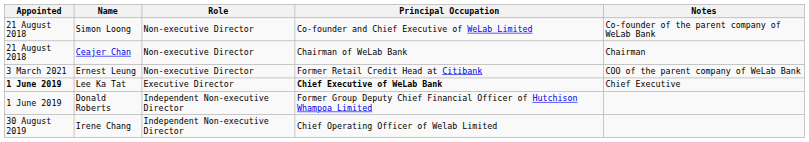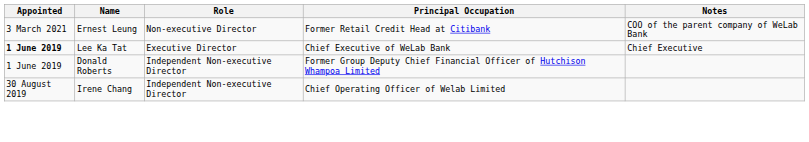 <table class="wikitable">
 <tr>
 <th>Appointed</th>
 <th>Name</th>
 <th>Role</th>
 <th>Principal Occupation</th>
 <th>Notes</th>
-</tr>
-<tr>
-<td>21 August 2018</td>
-<td>Simon Loong</td>
-<td>Non-executive Director</td>
-<td>Co-founder and Chief Executive of <a href='#'>WeLab Limited</a></td>
-<td>Co-founder of the parent company of WeLab Bank</td>
-</tr>
-<tr>
-<td>21 August 2018</td>
-<td><a href='#'>Ceajer Chan</a></td>
-<td>Non-executive Director</td>
-<td>Chairman of WeLab Bank</td>
-<td>Chairman</td>
 </tr>
 <tr>
 <td>3 March 2021</td>
 <td>Ernest Leung</td>
 <td>Non-executive Director</td>
 <td>Former Retail Credit Head at <a href='#'>Citibank</a></td>
 <td>COO of the parent company of WeLab Bank</td>
 </tr>
 <tr>
 <td><strong>1 June 2019</strong></td>
 <td>Lee Ka Tat</td>
 <td>Executive Director</td>
-<td><strong>Chief Executive of WeLab Bank</strong></td>
+<td>Chief Executive of WeLab Bank</td>
 <td>Chief Executive</td>
 </tr>
 <tr>
 <td>1 June 2019</td>
 <td>Donald Roberts</td>
 <td>Independent Non-executive Director</td>
 <td>Former Group Deputy Chief Financial Officer of <a href='#'>Hutchison Whampoa Limited</a></td>
 <td></td>
 </tr>
 <tr>
 <td>30 August 2019</td>
 <td>Irene Chang</td>
 <td>Independent Non-executive Director</td>
 <td>Chief Operating Officer of Welab Limited</td>
 </tr>
 </table>
